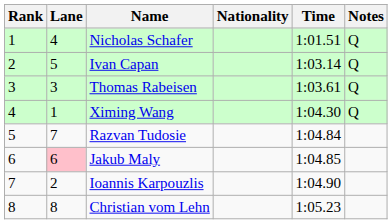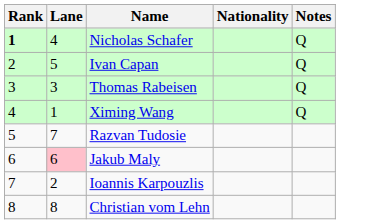 <table class="wikitable">
 <tr>
 <th>Rank</th>
 <th>Lane</th>
 <th>Name</th>
 <th>Nationality</th>
-<th>Time</th>
 <th>Notes</th>
 </tr>
 <tr bgcolor=ccffcc>
-<td>1</td>
+<td><strong>1</strong></td>
 <td>4</td>
 <td><a href='#'>Nicholas Schafer</a></td>
 <td></td>
-<td>1:01.51</td>
 <td>Q</td>
 </tr>
 <tr bgcolor=ccffcc>
 <td>2</td>
 <td>5</td>
 <td><a href='#'>Ivan Capan</a></td>
 <td></td>
-<td>1:03.14</td>
 <td>Q</td>
 </tr>
 <tr bgcolor=ccffcc>
 <td>3</td>
 <td>3</td>
 <td><a href='#'>Thomas Rabeisen</a></td>
 <td></td>
-<td>1:03.61</td>
 <td>Q</td>
 </tr>
 <tr bgcolor=ccffcc>
 <td>4</td>
 <td>1</td>
 <td><a href='#'>Ximing Wang</a></td>
 <td></td>
-<td>1:04.30</td>
 <td>Q</td>
 </tr>
 <tr>
 <td>5</td>
 <td>7</td>
 <td><a href='#'>Razvan Tudosie</a></td>
 <td></td>
-<td>1:04.84</td>
 <td></td>
 </tr>
 <tr>
 <td>6</td>
 <td style="background: pink;">6</td>
 <td><a href='#'>Jakub Maly</a></td>
 <td></td>
-<td>1:04.85</td>
 <td></td>
 </tr>
 <tr>
 <td>7</td>
 <td>2</td>
 <td><a href='#'>Ioannis Karpouzlis</a></td>
 <td></td>
-<td>1:04.90</td>
 <td></td>
 </tr>
 <tr>
 <td>8</td>
 <td>8</td>
 <td><a href='#'>Christian vom Lehn</a></td>
 <td></td>
-<td>1:05.23</td>
 <td></td>
 </tr>
 </table>
